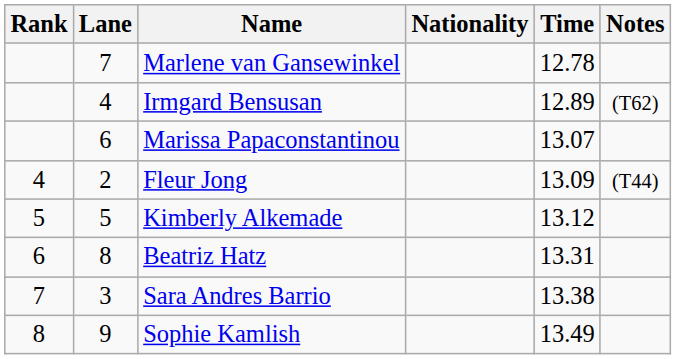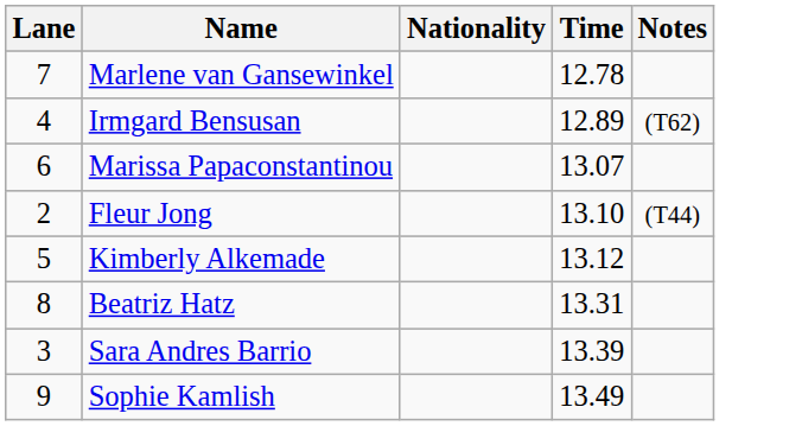 <table class="wikitable sortable" style="text-align:center">
 <tr>
-<th>Rank</th>
 <th>Lane</th>
 <th>Name</th>
 <th>Nationality</th>
 <th>Time</th>
 <th>Notes</th>
 </tr>
 <tr>
-<td></td>
 <td>7</td>
 <td align="left"><a href='#'>Marlene van Gansewinkel</a></td>
 <td align="left"></td>
 <td>12.78</td>
 <td></td>
 </tr>
 <tr>
-<td></td>
 <td>4</td>
 <td align="left"><a href='#'>Irmgard Bensusan</a></td>
 <td align="left"></td>
 <td>12.89</td>
 <td> <small>(T62)</small></td>
 </tr>
 <tr>
-<td></td>
 <td>6</td>
 <td align="left"><a href='#'>Marissa Papaconstantinou</a></td>
 <td align="left"></td>
 <td>13.07</td>
 <td></td>
 </tr>
 <tr>
-<td>4</td>
 <td>2</td>
 <td align="left"><a href='#'>Fleur Jong</a></td>
 <td align="left"></td>
-<td>13.09</td>
+<td>13.10</td>
 <td> <small>(T44)</small></td>
 </tr>
 <tr>
-<td>5</td>
 <td>5</td>
 <td align="left"><a href='#'>Kimberly Alkemade</a></td>
 <td align="left"></td>
 <td>13.12</td>
 <td></td>
 </tr>
 <tr>
-<td>6</td>
 <td>8</td>
 <td align="left"><a href='#'>Beatriz Hatz</a></td>
 <td align="left"></td>
 <td>13.31</td>
 <td></td>
 </tr>
 <tr>
-<td>7</td>
 <td>3</td>
 <td align="left"><a href='#'>Sara Andres Barrio</a></td>
 <td align="left"></td>
-<td>13.38</td>
+<td>13.39</td>
 <td></td>
 </tr>
 <tr>
-<td>8</td>
 <td>9</td>
 <td align="left"><a href='#'>Sophie Kamlish</a></td>
 <td align="left"></td>
 <td>13.49</td>
 <td></td>
 </tr>
 </table>
